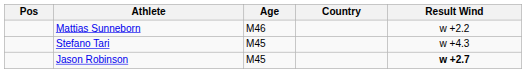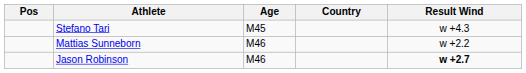 <table class="wikitable"  style="text-align:center; width:65%;">
 <tr>
 <th>Pos</th>
 <th>Athlete</th>
 <th>Age</th>
 <th>Country</th>
 <th>Result Wind</th>
 </tr>
 <tr>
 <td align=center></td>
+<td align=left><a href='#'>Stefano Tari</a></td>
+<td align=left>M45</td>
+<td align=left></td>
+<td>w +4.3</td>
+</tr>
+<tr>
+<td align=center></td>
 <td align=left><a href='#'>Mattias Sunneborn</a></td>
 <td align=left>M46</td>
 <td align=left></td>
 <td>w +2.2</td>
 </tr>
 <tr>
 <td align=center></td>
-<td align=left><a href='#'>Stefano Tari</a></td>
-<td align=left>M45</td>
-<td align=left></td>
-<td>w +4.3</td>
-</tr>
-<tr>
-<td align=center></td>
 <td align=left><a href='#'>Jason Robinson</a></td>
-<td align=left>M45</td>
+<td align=left>M46</td>
 <td align=left></td>
 <td><strong>w +2.7</strong></td>
 </tr>
 </table>
